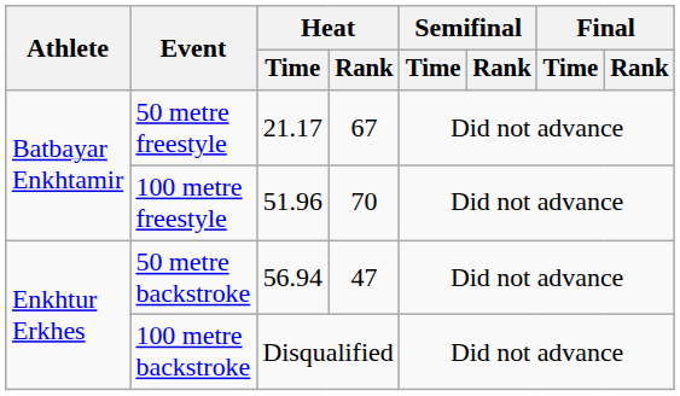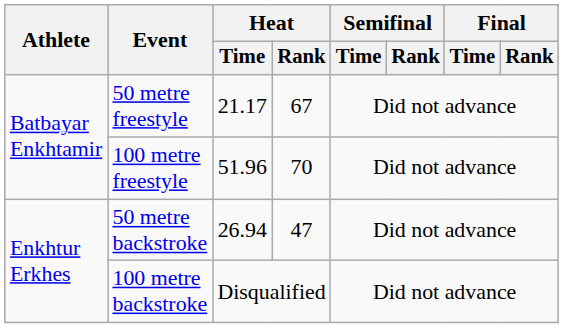 <table class="wikitable" style="text-align:center; font-size:90%; width:50%;">
 <tr>
 <th rowspan="2">Athlete</th>
 <th rowspan="2">Event</th>
 <th colspan="2">Heat</th>
 <th colspan="2">Semifinal</th>
 <th colspan="2">Final</th>
 </tr>
 <tr style="font-size:95%">
 <th>Time</th>
 <th>Rank</th>
 <th>Time</th>
 <th>Rank</th>
 <th>Time</th>
 <th>Rank</th>
 </tr>
 <tr>
 <td align=left rowspan=2><a href='#'>Batbayar Enkhtamir</a></td>
 <td align=left><a href='#'>50 metre freestyle</a></td>
 <td>21.17</td>
 <td>67</td>
 <td colspan=4>Did not advance</td>
 </tr>
 <tr>
 <td align=left><a href='#'>100 metre freestyle</a></td>
 <td>51.96</td>
 <td>70</td>
 <td colspan=4>Did not advance</td>
 </tr>
 <tr>
 <td align=left rowspan=2><a href='#'>Enkhtur Erkhes</a></td>
 <td align=left><a href='#'>50 metre backstroke</a></td>
-<td>56.94</td>
+<td>26.94</td>
 <td>47</td>
 <td colspan=4>Did not advance</td>
 </tr>
 <tr>
 <td align=left><a href='#'>100 metre backstroke</a></td>
 <td colspan=2>Disqualified</td>
 <td colspan=4>Did not advance</td>
 </tr>
 </table>
